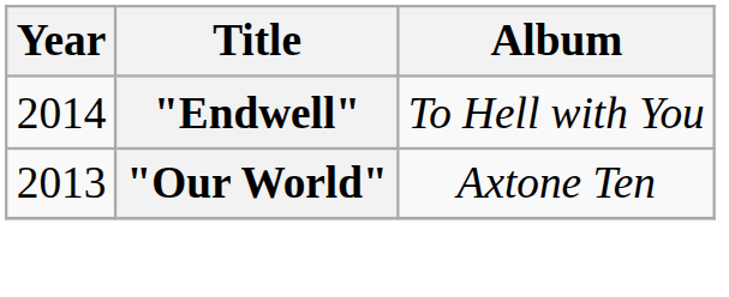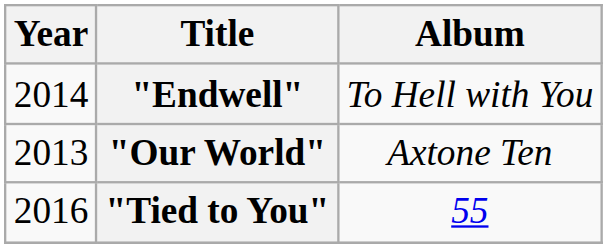 <table class="wikitable plainrowheaders" style="text-align:center;">
 <tr>
 <th scope="col">Year</th>
 <th scope="col">Title</th>
 <th scope="col">Album</th>
 </tr>
 <tr>
 <td>2014</td>
 <th scope="row">"Endwell"<br></th>
 <td><em>To Hell with You</em></td>
 </tr>
 <tr>
 <td>2013</td>
 <th scope="row">"Our World"<br></th>
 <td><em>Axtone Ten</em></td>
 </tr>
 <tr>
+<td>2016</td>
+<th scope="row">"Tied to You"<br></th>
+<td><em><a href='#'>55</a></em></td>
+</tr>
+<tr>
 </tr>
 </table>
